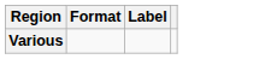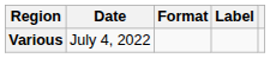 <table class="wikitable plainrowheaders">
 <tr>
 <th>Region</th>
+<th>Date</th>
 <th>Format</th>
 <th>Label</th>
 <th></th>
 </tr>
 <tr>
 <th scope="row">Various</th>
+<td>July 4, 2022</td>
 <td></td>
 <td></td>
 <td style="text-align:center;"></td>
 </tr>
 </table>
